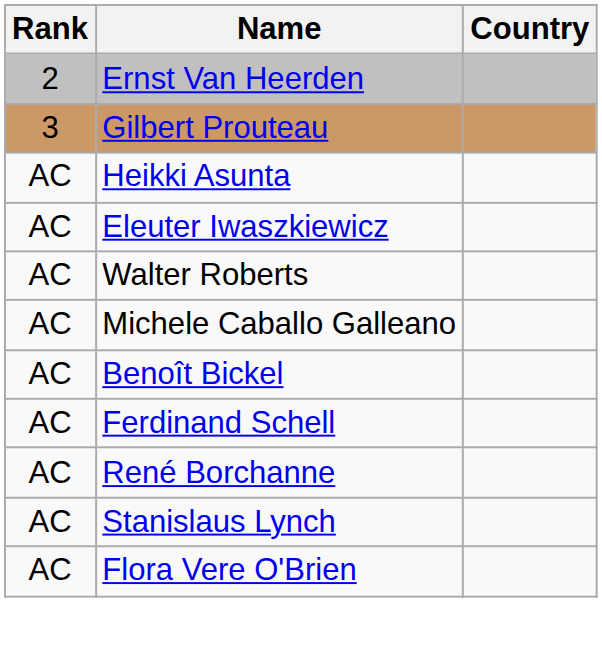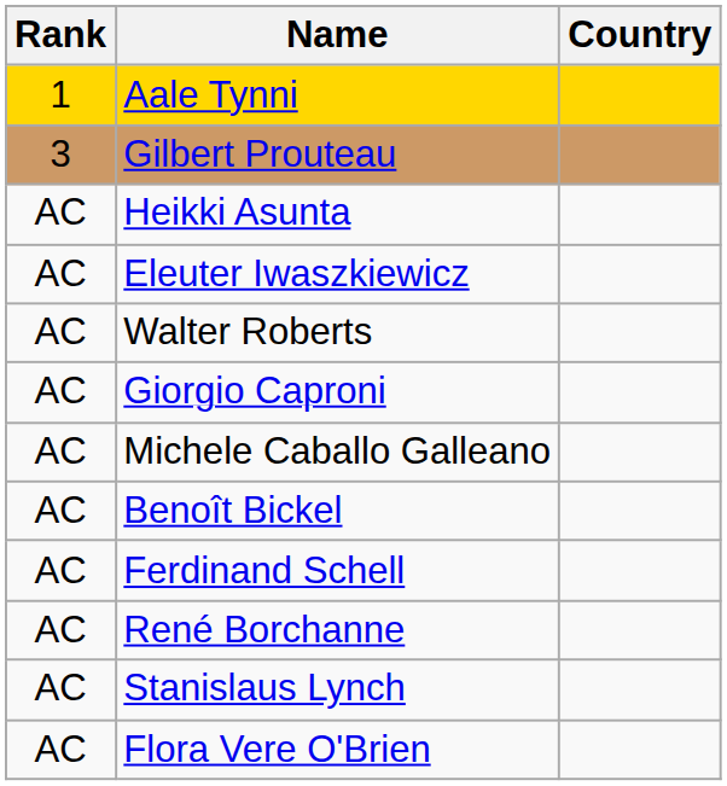 <table class="wikitable sortable" style="text-align:center">
 <tr>
 <th>Rank</th>
 <th>Name</th>
 <th>Country</th>
 </tr>
-<tr bgcolor=silver>
-<td>2</td>
-<td align="left"><a href='#'>Ernst Van Heerden</a></td>
+<tr bgcolor=gold>
+<td>1</td>
+<td align="left"><a href='#'>Aale Tynni</a></td>
 <td align="left"></td>
 </tr>
 <tr bgcolor=#CC9966>
 <td>3</td>
 <td align="left"><a href='#'>Gilbert Prouteau</a></td>
 <td align="left"></td>
 </tr>
 <tr>
 <td>AC</td>
 <td align="left"><a href='#'>Heikki Asunta</a></td>
 <td align="left"></td>
 </tr>
 <tr>
 <td>AC</td>
 <td align="left"><a href='#'>Eleuter Iwaszkiewicz</a></td>
 <td align="left"></td>
 </tr>
 <tr>
 <td>AC</td>
 <td align="left">Walter Roberts</td>
+<td align="left"></td>
+</tr>
+<tr>
+<td>AC</td>
+<td align="left"><a href='#'>Giorgio Caproni</a></td>
 <td align="left"></td>
 </tr>
 <tr>
 <td>AC</td>
 <td align="left">Michele Caballo Galleano</td>
 <td align="left"></td>
 </tr>
 <tr>
 <td>AC</td>
 <td align="left"><a href='#'>Benoît Bickel</a></td>
 <td align="left"></td>
 </tr>
 <tr>
 <td>AC</td>
 <td align="left"><a href='#'>Ferdinand Schell</a></td>
 <td align="left"></td>
 </tr>
 <tr>
 <td>AC</td>
 <td align="left"><a href='#'>René Borchanne</a></td>
 <td align="left"></td>
 </tr>
 <tr>
 <td>AC</td>
 <td align="left"><a href='#'>Stanislaus Lynch</a></td>
 <td align="left"></td>
 </tr>
 <tr>
 <td>AC</td>
 <td align="left"><a href='#'>Flora Vere O'Brien</a></td>
 <td align="left"></td>
 </tr>
 </table>
